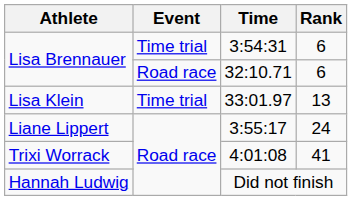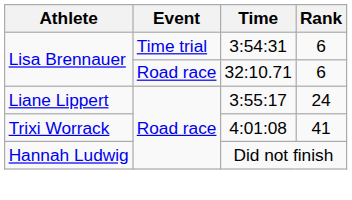 <table class="wikitable" style="font-size:90%">
 <tr>
 <th>Athlete</th>
 <th>Event</th>
 <th>Time</th>
 <th>Rank</th>
 </tr>
 <tr align=center>
 <td align=left rowspan=2><a href='#'>Lisa Brennauer</a></td>
 <td align=left><a href='#'>Time trial</a></td>
 <td>3:54:31</td>
 <td>6</td>
 </tr>
 <tr align=center>
 <td align=left><a href='#'>Road race</a></td>
 <td>32:10.71</td>
 <td>6</td>
 </tr>
 <tr align=center>
-<td align=left><a href='#'>Lisa Klein</a></td>
-<td align=left><a href='#'>Time trial</a></td>
-<td>33:01.97</td>
-<td>13</td>
-</tr>
-<tr align=center>
 <td align=left><a href='#'>Liane Lippert</a></td>
 <td align=left rowspan=3><a href='#'>Road race</a></td>
 <td>3:55:17</td>
 <td>24</td>
 </tr>
 <tr align=center>
 <td align=left><a href='#'>Trixi Worrack</a></td>
 <td>4:01:08</td>
 <td>41</td>
 </tr>
 <tr align=center>
 <td align=left><a href='#'>Hannah Ludwig</a></td>
 <td colspan=2>Did not finish</td>
 </tr>
 </table>
